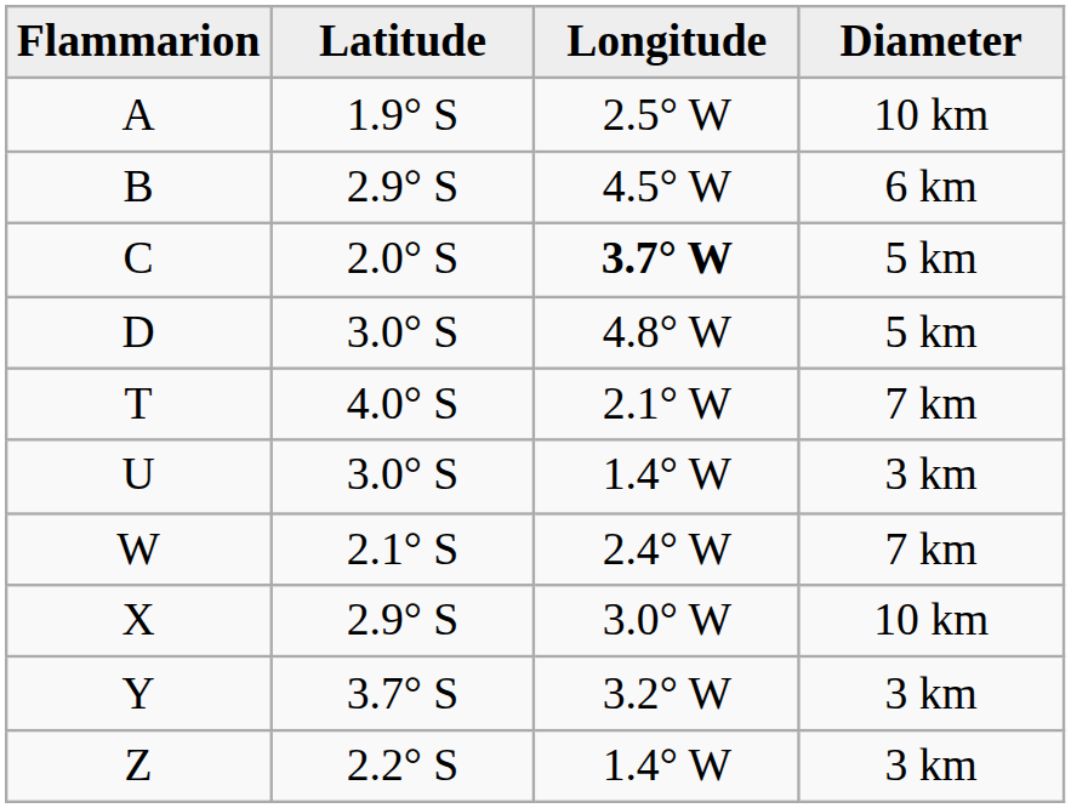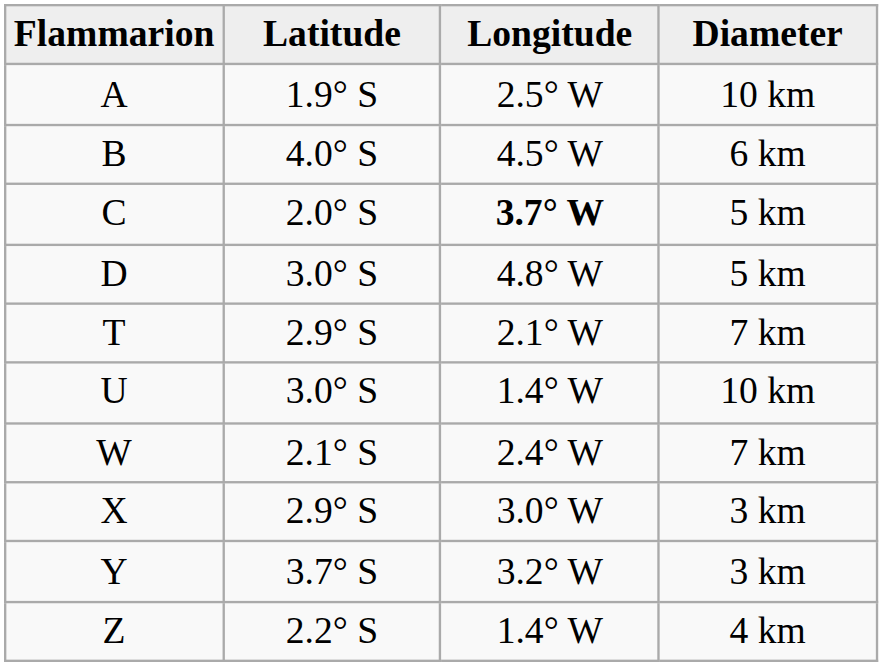 <table class="wikitable">
 <tr>
 <th width="25%" style="background:#eeeeee;">Flammarion</th>
 <th width="25%" style="background:#eeeeee;">Latitude</th>
 <th width="25%" style="background:#eeeeee;">Longitude</th>
 <th width="25%" style="background:#eeeeee;">Diameter</th>
 </tr>
 <tr>
 <td align="center">A</td>
 <td align="center">1.9° S</td>
 <td align="center">2.5° W</td>
 <td align="center">10 km</td>
 </tr>
 <tr>
 <td align="center">B</td>
-<td align="center">2.9° S</td>
+<td align="center">4.0° S</td>
 <td align="center">4.5° W</td>
 <td align="center">6 km</td>
 </tr>
 <tr>
 <td align="center">C</td>
 <td align="center">2.0° S</td>
 <td align="center"><strong>3.7° W</strong></td>
 <td align="center">5 km</td>
 </tr>
 <tr>
 <td align="center">D</td>
 <td align="center">3.0° S</td>
 <td align="center">4.8° W</td>
 <td align="center">5 km</td>
 </tr>
 <tr>
 <td align="center">T</td>
-<td align="center">4.0° S</td>
+<td align="center">2.9° S</td>
 <td align="center">2.1° W</td>
 <td align="center">7 km</td>
 </tr>
 <tr>
 <td align="center">U</td>
 <td align="center">3.0° S</td>
 <td align="center">1.4° W</td>
-<td align="center">3 km</td>
+<td align="center">10 km</td>
 </tr>
 <tr>
 <td align="center">W</td>
 <td align="center">2.1° S</td>
 <td align="center">2.4° W</td>
 <td align="center">7 km</td>
 </tr>
 <tr>
 <td align="center">X</td>
 <td align="center">2.9° S</td>
 <td align="center">3.0° W</td>
-<td align="center">10 km</td>
+<td align="center">3 km</td>
 </tr>
 <tr>
 <td align="center">Y</td>
 <td align="center">3.7° S</td>
 <td align="center">3.2° W</td>
 <td align="center">3 km</td>
 </tr>
 <tr>
 <td align="center">Z</td>
 <td align="center">2.2° S</td>
 <td align="center">1.4° W</td>
-<td align="center">3 km</td>
+<td align="center">4 km</td>
 </tr>
 </table>
